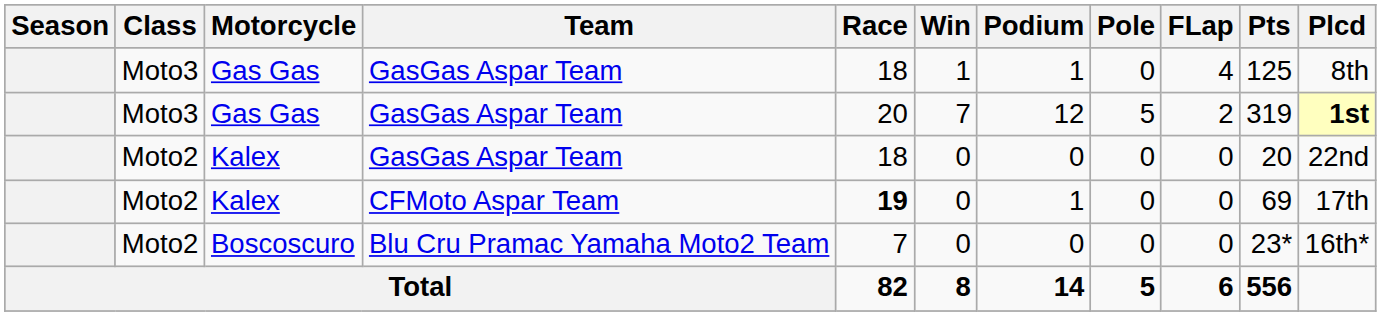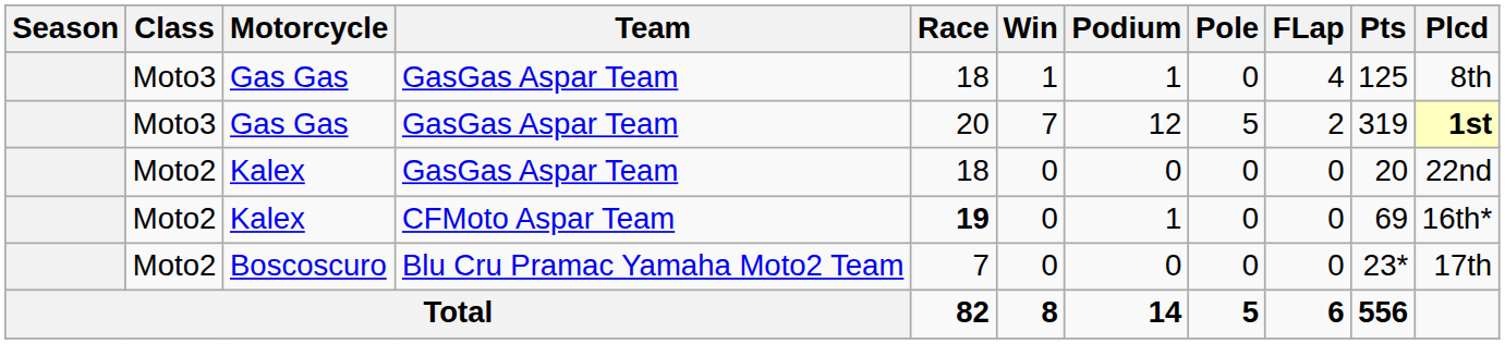 <table class="wikitable" style="text-align:right;">
 <tr>
 <th>Season</th>
 <th>Class</th>
 <th>Motorcycle</th>
 <th>Team</th>
 <th>Race</th>
 <th>Win</th>
 <th>Podium</th>
 <th>Pole</th>
 <th>FLap</th>
 <th>Pts</th>
 <th>Plcd</th>
 </tr>
 <tr>
 <th></th>
 <td>Moto3</td>
 <td style="text-align:left;"><a href='#'>Gas Gas</a></td>
 <td style="text-align:left;"><a href='#'>GasGas Aspar Team</a></td>
 <td>18</td>
 <td>1</td>
 <td>1</td>
 <td>0</td>
 <td>4</td>
 <td>125</td>
 <td>8th</td>
 </tr>
 <tr>
 <th></th>
 <td>Moto3</td>
 <td style="text-align:left;"><a href='#'>Gas Gas</a></td>
 <td style="text-align:left;"><a href='#'>GasGas Aspar Team</a></td>
 <td>20</td>
 <td>7</td>
 <td>12</td>
 <td>5</td>
 <td>2</td>
 <td>319</td>
 <td style="background:#FFFFBF;"><strong>1st</strong></td>
 </tr>
 <tr>
 <th></th>
 <td>Moto2</td>
 <td style="text-align:left;"><a href='#'>Kalex</a></td>
 <td style="text-align:left;"><a href='#'>GasGas Aspar Team</a></td>
 <td>18</td>
 <td>0</td>
 <td>0</td>
 <td>0</td>
 <td>0</td>
 <td>20</td>
 <td>22nd</td>
 </tr>
 <tr>
 <th></th>
 <td>Moto2</td>
 <td style="text-align:left;"><a href='#'>Kalex</a></td>
 <td style="text-align:left;"><a href='#'>CFMoto Aspar Team</a></td>
 <td><strong>19</strong></td>
 <td>0</td>
 <td>1</td>
 <td>0</td>
 <td>0</td>
 <td>69</td>
-<td>17th</td>
+<td>16th*</td>
 </tr>
 <tr>
 <th></th>
 <td>Moto2</td>
 <td style="text-align:left;"><a href='#'>Boscoscuro</a></td>
 <td style="text-align:left;"><a href='#'>Blu Cru Pramac Yamaha Moto2 Team</a></td>
 <td>7</td>
 <td>0</td>
 <td>0</td>
 <td>0</td>
 <td>0</td>
 <td>23*</td>
-<td>16th*</td>
+<td>17th</td>
 </tr>
 <tr>
 <th colspan="4">Total</th>
 <td><strong>82</strong></td>
 <td><strong>8</strong></td>
 <td><strong>14</strong></td>
 <td><strong>5</strong></td>
 <td><strong>6</strong></td>
 <td><strong>556</strong></td>
 <td></td>
 </tr>
 </table>
